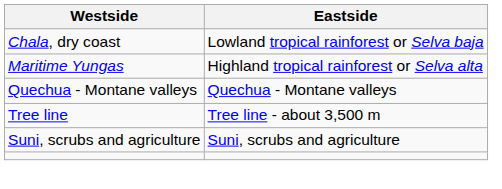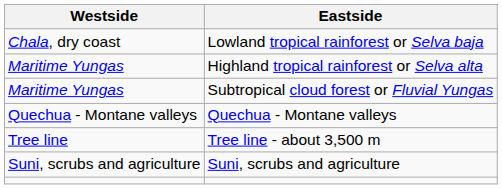 <table class="wikitable">
 <tr>
 <th>Westside</th>
 <th>Eastside</th>
 </tr>
 <tr>
 <td><em><a href='#'>Chala</a></em>, dry coast</td>
 <td>Lowland <a href='#'>tropical rainforest</a> or <em><a href='#'>Selva baja</a></em></td>
 </tr>
 <tr>
 <td><em><a href='#'>Maritime Yungas</a></em></td>
 <td>Highland <a href='#'>tropical rainforest</a> or <em><a href='#'>Selva alta</a></em></td>
+</tr>
+<tr>
+<td><em><a href='#'>Maritime Yungas</a></em></td>
+<td>Subtropical <a href='#'>cloud forest</a> or <em><a href='#'>Fluvial Yungas</a></em></td>
 </tr>
 <tr>
 <td><a href='#'>Quechua</a> - Montane valleys</td>
 <td><a href='#'>Quechua</a> - Montane valleys</td>
 </tr>
 <tr>
 <td><a href='#'>Tree line</a></td>
 <td><a href='#'>Tree line</a> - about 3,500 m</td>
 </tr>
 <tr>
 <td><a href='#'>Suni</a>, scrubs and agriculture</td>
 <td><a href='#'>Suni</a>, scrubs and agriculture</td>
 </tr>
 <tr>
 <td></td>
 <td></td>
 </tr>
 </table>
